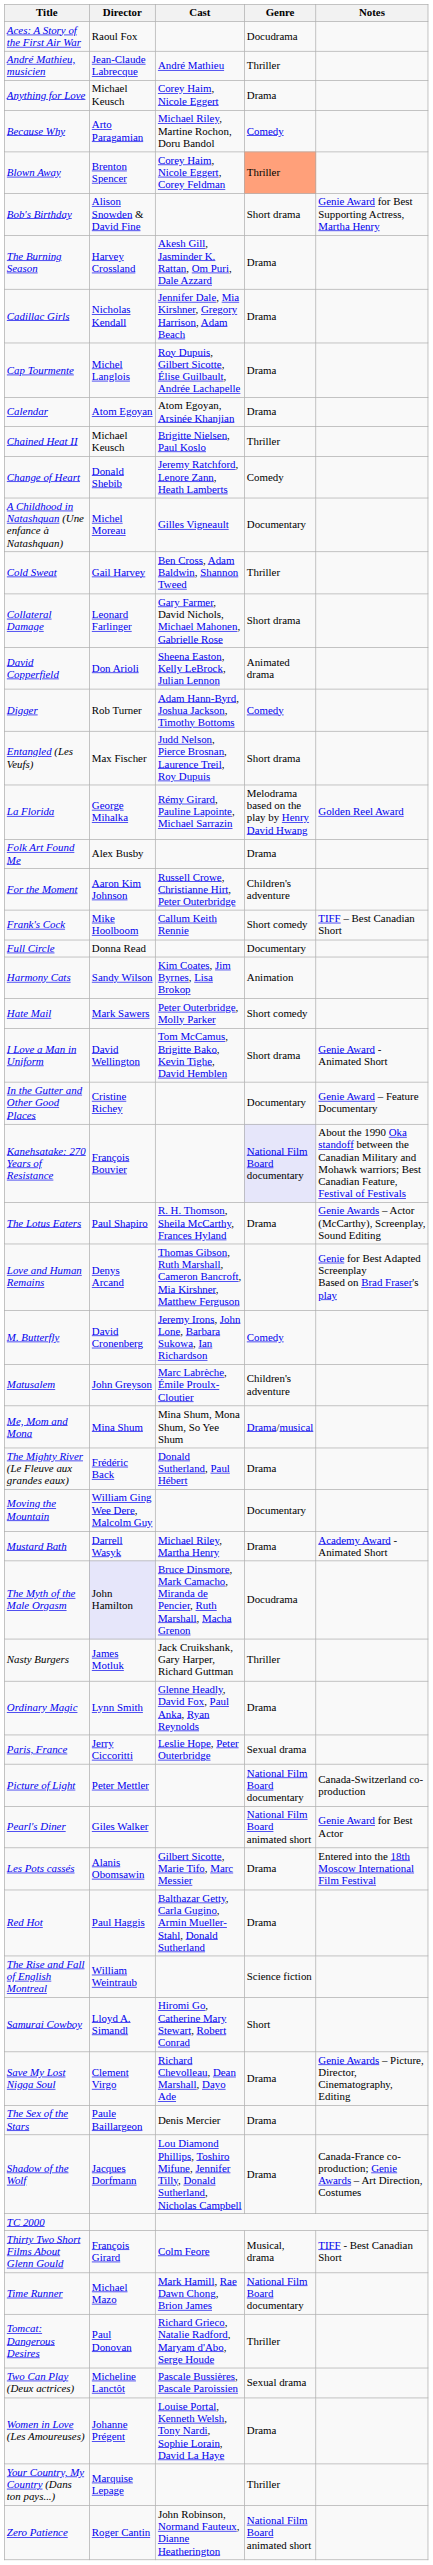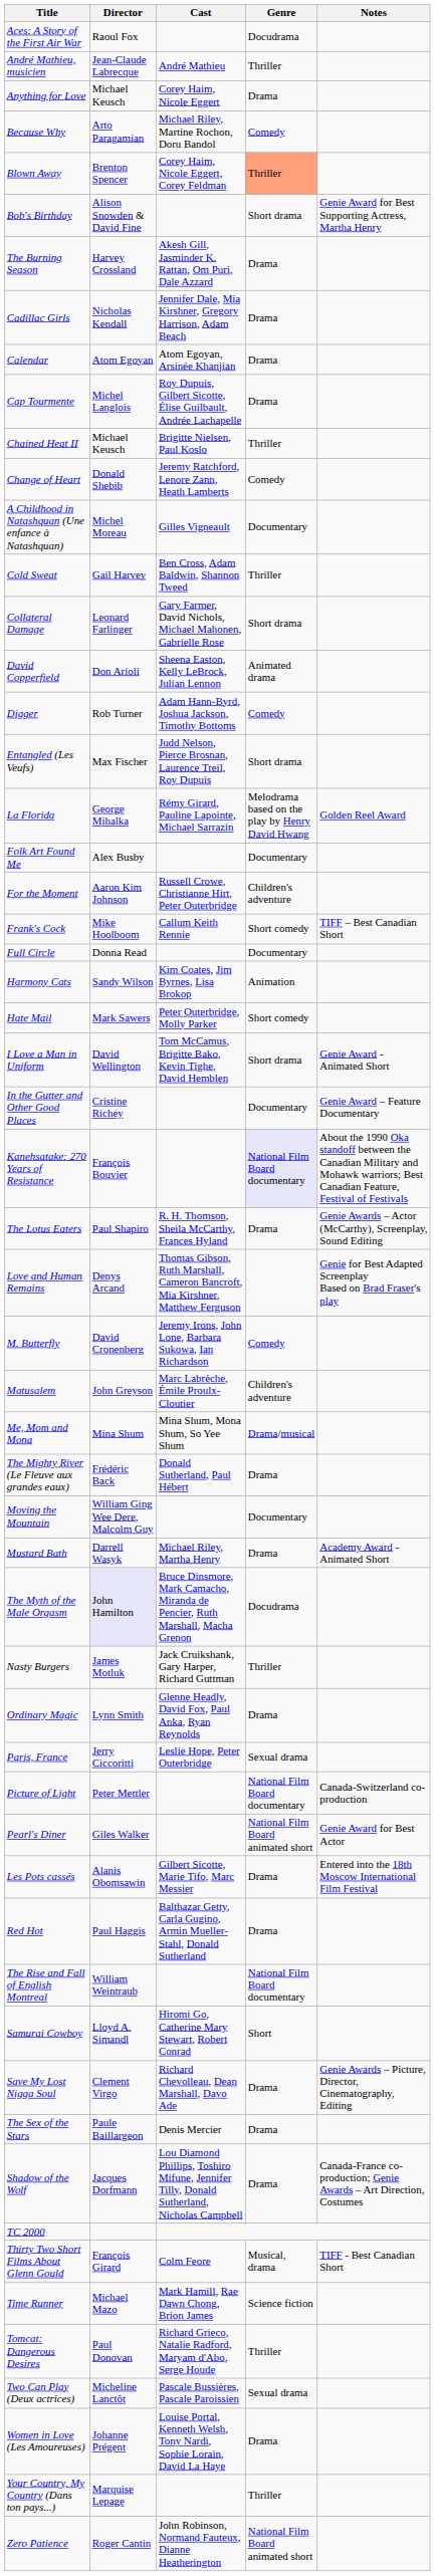 <table class="wikitable" style="width:100%;">
 <tr>
 <th style="width:21%;">Title</th>
 <th style="width:16%;">Director</th>
 <th style="width:22%;">Cast</th>
 <th style="width:13%;">Genre</th>
 <th style="width:28%;">Notes</th>
 </tr>
 <tr>
 <td><em><a href='#'>Aces: A Story of the First Air War</a></em></td>
 <td>Raoul Fox</td>
 <td></td>
 <td>Docudrama</td>
 <td></td>
 </tr>
 <tr>
 <td><em><a href='#'>André Mathieu, musicien</a></em></td>
 <td><a href='#'>Jean-Claude Labrecque</a></td>
 <td><a href='#'>André Mathieu</a></td>
 <td>Thriller</td>
 <td></td>
 </tr>
 <tr>
 <td><em><a href='#'>Anything for Love</a></em></td>
 <td>Michael Keusch</td>
 <td><a href='#'>Corey Haim</a>, <a href='#'>Nicole Eggert</a></td>
 <td>Drama</td>
 <td></td>
 </tr>
 <tr>
 <td><em><a href='#'>Because Why</a></em></td>
 <td><a href='#'>Arto Paragamian</a></td>
 <td><a href='#'>Michael Riley</a>, Martine Rochon, Doru Bandol</td>
 <td><a href='#'>Comedy</a></td>
 <td></td>
 </tr>
 <tr>
 <td><em><a href='#'>Blown Away</a></em></td>
 <td><a href='#'>Brenton Spencer</a></td>
 <td><a href='#'>Corey Haim</a>, <a href='#'>Nicole Eggert</a>, <a href='#'>Corey Feldman</a></td>
 <td style="background: lightsalmon;">Thriller</td>
 <td></td>
 </tr>
 <tr>
 <td><em><a href='#'>Bob's Birthday</a></em></td>
 <td><a href='#'>Alison Snowden</a> & <a href='#'>David Fine</a></td>
 <td></td>
 <td>Short drama</td>
 <td><a href='#'>Genie Award</a> for Best Supporting Actress, <a href='#'>Martha Henry</a></td>
 </tr>
 <tr>
 <td><em><a href='#'>The Burning Season</a></em></td>
 <td><a href='#'>Harvey Crossland</a></td>
 <td><a href='#'>Akesh Gill</a>, <a href='#'>Jasminder K. Rattan</a>, <a href='#'>Om Puri</a>, <a href='#'>Dale Azzard</a></td>
 <td>Drama</td>
 <td></td>
 </tr>
 <tr>
 <td><em><a href='#'>Cadillac Girls</a></em></td>
 <td><a href='#'>Nicholas Kendall</a></td>
 <td><a href='#'>Jennifer Dale</a>, <a href='#'>Mia Kirshner</a>, <a href='#'>Gregory Harrison</a>, <a href='#'>Adam Beach</a></td>
 <td>Drama</td>
 <td></td>
 </tr>
 <tr>
-<td><em><a href='#'>Cap Tourmente</a></em></td>
-<td><a href='#'>Michel Langlois</a></td>
-<td><a href='#'>Roy Dupuis</a>, <a href='#'>Gilbert Sicotte</a>, <a href='#'>Élise Guilbault</a>, <a href='#'>Andrée Lachapelle</a></td>
+<td><em><a href='#'>Calendar</a></em></td>
+<td><a href='#'>Atom Egoyan</a></td>
+<td>Atom Egoyan, <a href='#'>Arsinée Khanjian</a></td>
 <td>Drama</td>
 <td></td>
 </tr>
 <tr>
-<td><em><a href='#'>Calendar</a></em></td>
-<td><a href='#'>Atom Egoyan</a></td>
-<td>Atom Egoyan, <a href='#'>Arsinée Khanjian</a></td>
+<td><em><a href='#'>Cap Tourmente</a></em></td>
+<td><a href='#'>Michel Langlois</a></td>
+<td><a href='#'>Roy Dupuis</a>, <a href='#'>Gilbert Sicotte</a>, <a href='#'>Élise Guilbault</a>, <a href='#'>Andrée Lachapelle</a></td>
 <td>Drama</td>
 <td></td>
 </tr>
 <tr>
 <td><em><a href='#'>Chained Heat II</a></em></td>
 <td>Michael Keusch</td>
 <td><a href='#'>Brigitte Nielsen</a>, <a href='#'>Paul Koslo</a></td>
 <td>Thriller</td>
 <td></td>
 </tr>
 <tr>
 <td><em><a href='#'>Change of Heart</a></em></td>
 <td><a href='#'>Donald Shebib</a></td>
 <td><a href='#'>Jeremy Ratchford</a>, <a href='#'>Lenore Zann</a>, <a href='#'>Heath Lamberts</a></td>
 <td>Comedy</td>
 <td></td>
 </tr>
 <tr>
 <td><em><a href='#'>A Childhood in Natashquan</a> (Une enfance à Natashquan)</em></td>
 <td><a href='#'>Michel Moreau</a></td>
 <td><a href='#'>Gilles Vigneault</a></td>
 <td>Documentary</td>
 <td></td>
 </tr>
 <tr>
 <td><em><a href='#'>Cold Sweat</a></em></td>
 <td><a href='#'>Gail Harvey</a></td>
 <td><a href='#'>Ben Cross</a>, <a href='#'>Adam Baldwin</a>, <a href='#'>Shannon Tweed</a></td>
 <td>Thriller</td>
 <td></td>
 </tr>
 <tr>
 <td><em><a href='#'>Collateral Damage</a></em></td>
 <td><a href='#'>Leonard Farlinger</a></td>
 <td><a href='#'>Gary Farmer</a>, David Nichols, <a href='#'>Michael Mahonen</a>, <a href='#'>Gabrielle Rose</a></td>
 <td>Short drama</td>
 <td></td>
 </tr>
 <tr>
 <td><em><a href='#'>David Copperfield</a></em></td>
 <td><a href='#'>Don Arioli</a></td>
 <td><a href='#'>Sheena Easton</a>, <a href='#'>Kelly LeBrock</a>, <a href='#'>Julian Lennon</a></td>
 <td>Animated drama</td>
 <td></td>
 </tr>
 <tr>
 <td><em><a href='#'>Digger</a></em></td>
 <td>Rob Turner</td>
 <td><a href='#'>Adam Hann-Byrd</a>, <a href='#'>Joshua Jackson</a>, <a href='#'>Timothy Bottoms</a></td>
 <td><a href='#'>Comedy</a></td>
 <td></td>
 </tr>
 <tr>
 <td><em><a href='#'>Entangled</a> (Les Veufs)</em></td>
 <td>Max Fischer</td>
 <td><a href='#'>Judd Nelson</a>, <a href='#'>Pierce Brosnan</a>, <a href='#'>Laurence Treil</a>, <a href='#'>Roy Dupuis</a></td>
 <td>Short drama</td>
 <td></td>
 </tr>
 <tr>
 <td><em><a href='#'>La Florida</a></em></td>
 <td><a href='#'>George Mihalka</a></td>
 <td><a href='#'>Rémy Girard</a>, <a href='#'>Pauline Lapointe</a>, <a href='#'>Michael Sarrazin</a></td>
 <td>Melodrama based on the play by <a href='#'>Henry David Hwang</a></td>
 <td><a href='#'>Golden Reel Award</a></td>
 </tr>
 <tr>
 <td><em><a href='#'>Folk Art Found Me</a></em></td>
 <td>Alex Busby</td>
 <td></td>
-<td>Drama</td>
+<td>Documentary</td>
 <td></td>
 </tr>
 <tr>
 <td><em><a href='#'>For the Moment</a></em></td>
 <td><a href='#'>Aaron Kim Johnson</a></td>
 <td><a href='#'>Russell Crowe</a>, <a href='#'>Christianne Hirt</a>, <a href='#'>Peter Outerbridge</a></td>
 <td>Children's adventure</td>
 <td></td>
 </tr>
 <tr>
 <td><em><a href='#'>Frank's Cock</a></em></td>
 <td><a href='#'>Mike Hoolboom</a></td>
 <td><a href='#'>Callum Keith Rennie</a></td>
 <td>Short comedy</td>
 <td><a href='#'>TIFF</a> – Best Canadian Short</td>
 </tr>
 <tr>
 <td><em><a href='#'>Full Circle</a></em></td>
 <td>Donna Read</td>
 <td></td>
 <td>Documentary</td>
 <td></td>
 </tr>
 <tr>
 <td><em><a href='#'>Harmony Cats</a></em></td>
 <td><a href='#'>Sandy Wilson</a></td>
 <td><a href='#'>Kim Coates</a>, <a href='#'>Jim Byrnes</a>, <a href='#'>Lisa Brokop</a></td>
 <td>Animation</td>
 <td></td>
 </tr>
 <tr>
 <td><em><a href='#'>Hate Mail</a></em></td>
 <td><a href='#'>Mark Sawers</a></td>
 <td><a href='#'>Peter Outerbridge</a>, <a href='#'>Molly Parker</a></td>
 <td>Short comedy</td>
 <td></td>
 </tr>
 <tr>
 <td><em><a href='#'>I Love a Man in Uniform</a></em></td>
 <td><a href='#'>David Wellington</a></td>
 <td><a href='#'>Tom McCamus</a>, <a href='#'>Brigitte Bako</a>, <a href='#'>Kevin Tighe</a>, <a href='#'>David Hemblen</a></td>
 <td>Short drama</td>
 <td><a href='#'>Genie Award</a> - Animated Short</td>
 </tr>
 <tr>
 <td><em><a href='#'>In the Gutter and Other Good Places</a></em></td>
 <td><a href='#'>Cristine Richey</a></td>
 <td></td>
 <td>Documentary</td>
 <td><a href='#'>Genie Award</a> – Feature Documentary</td>
 </tr>
 <tr>
 <td><em><a href='#'>Kanehsatake: 270 Years of Resistance</a></em></td>
 <td><a href='#'>François Bouvier</a></td>
 <td></td>
 <td style="background: lavender;"><a href='#'>National Film Board</a> documentary</td>
 <td>About the 1990 <a href='#'>Oka standoff</a> between the Canadian Military and Mohawk warriors; Best Canadian Feature, <a href='#'>Festival of Festivals</a></td>
 </tr>
 <tr>
 <td><em><a href='#'>The Lotus Eaters</a></em></td>
 <td><a href='#'>Paul Shapiro</a></td>
 <td><a href='#'>R. H. Thomson</a>, <a href='#'>Sheila McCarthy</a>, <a href='#'>Frances Hyland</a></td>
 <td>Drama</td>
 <td><a href='#'>Genie Awards</a> – Actor (McCarthy), Screenplay, Sound Editing</td>
 </tr>
 <tr>
 <td><em><a href='#'>Love and Human Remains</a></em></td>
 <td><a href='#'>Denys Arcand</a></td>
 <td><a href='#'>Thomas Gibson</a>, <a href='#'>Ruth Marshall</a>, <a href='#'>Cameron Bancroft</a>, <a href='#'>Mia Kirshner</a>, <a href='#'>Matthew Ferguson</a></td>
 <td></td>
 <td><a href='#'>Genie</a> for Best Adapted Screenplay<br>Based on <a href='#'>Brad Fraser</a>'s <a href='#'>play</a></td>
 </tr>
 <tr>
 <td><em><a href='#'>M. Butterfly</a></em></td>
 <td><a href='#'>David Cronenberg</a></td>
 <td><a href='#'>Jeremy Irons</a>, <a href='#'>John Lone</a>, <a href='#'>Barbara Sukowa</a>, <a href='#'>Ian Richardson</a></td>
 <td><a href='#'>Comedy</a></td>
 <td></td>
 </tr>
 <tr>
 <td><em><a href='#'>Matusalem</a></em></td>
 <td><a href='#'>John Greyson</a></td>
 <td><a href='#'>Marc Labrèche</a>, <a href='#'>Émile Proulx-Cloutier</a></td>
 <td>Children's adventure</td>
 <td></td>
 </tr>
 <tr>
 <td><em><a href='#'>Me, Mom and Mona</a></em></td>
 <td><a href='#'>Mina Shum</a></td>
 <td>Mina Shum, Mona Shum, So Yee Shum</td>
 <td><a href='#'>Drama</a>/<a href='#'>musical</a></td>
 <td></td>
 </tr>
 <tr>
 <td><em><a href='#'>The Mighty River</a> (Le Fleuve aux grandes eaux)</em></td>
 <td><a href='#'>Frédéric Back</a></td>
 <td><a href='#'>Donald Sutherland</a>, <a href='#'>Paul Hébert</a></td>
 <td>Drama</td>
 <td></td>
 </tr>
 <tr>
 <td><em><a href='#'>Moving the Mountain</a></em></td>
 <td><a href='#'>William Ging Wee Dere</a>, <a href='#'>Malcolm Guy</a></td>
 <td></td>
 <td>Documentary</td>
 <td></td>
 </tr>
 <tr>
 <td><em><a href='#'>Mustard Bath</a></em></td>
 <td><a href='#'>Darrell Wasyk</a></td>
 <td><a href='#'>Michael Riley</a>, <a href='#'>Martha Henry</a></td>
 <td>Drama</td>
 <td><a href='#'>Academy Award</a> - Animated Short</td>
 </tr>
 <tr>
 <td><em><a href='#'>The Myth of the Male Orgasm</a></em></td>
 <td style="background: lavender;">John Hamilton</td>
 <td><a href='#'>Bruce Dinsmore</a>, <a href='#'>Mark Camacho</a>, <a href='#'>Miranda de Pencier</a>, <a href='#'>Ruth Marshall</a>, <a href='#'>Macha Grenon</a></td>
 <td>Docudrama</td>
 <td></td>
 </tr>
 <tr>
 <td><em>Nasty Burgers</em></td>
 <td><a href='#'>James Motluk</a></td>
 <td>Jack Cruikshank, Gary Harper, Richard Guttman</td>
 <td>Thriller</td>
 <td></td>
 </tr>
 <tr>
 <td><em><a href='#'>Ordinary Magic</a></em></td>
 <td><a href='#'>Lynn Smith</a></td>
 <td><a href='#'>Glenne Headly</a>, <a href='#'>David Fox</a>, <a href='#'>Paul Anka</a>, <a href='#'>Ryan Reynolds</a></td>
 <td>Drama</td>
 <td></td>
 </tr>
 <tr>
 <td><em><a href='#'>Paris, France</a></em></td>
 <td><a href='#'>Jerry Ciccoritti</a></td>
 <td><a href='#'>Leslie Hope</a>, <a href='#'>Peter Outerbridge</a></td>
 <td>Sexual drama</td>
 <td></td>
 </tr>
 <tr>
 <td><em><a href='#'>Picture of Light</a></em></td>
 <td><a href='#'>Peter Mettler</a></td>
 <td></td>
 <td><a href='#'>National Film Board</a> documentary</td>
 <td>Canada-Switzerland co-production</td>
 </tr>
 <tr>
 <td><em><a href='#'>Pearl's Diner</a></em></td>
 <td><a href='#'>Giles Walker</a></td>
 <td></td>
 <td><a href='#'>National Film Board</a> animated short</td>
 <td><a href='#'>Genie Award</a> for Best Actor</td>
 </tr>
 <tr>
 <td><em><a href='#'>Les Pots cassés</a></em></td>
 <td><a href='#'>Alanis Obomsawin</a></td>
 <td><a href='#'>Gilbert Sicotte</a>, <a href='#'>Marie Tifo</a>, <a href='#'>Marc Messier</a></td>
 <td>Drama</td>
 <td>Entered into the <a href='#'>18th Moscow International Film Festival</a></td>
 </tr>
 <tr>
 <td><em><a href='#'>Red Hot</a></em></td>
 <td><a href='#'>Paul Haggis</a></td>
 <td><a href='#'>Balthazar Getty</a>, <a href='#'>Carla Gugino</a>, <a href='#'>Armin Mueller-Stahl</a>, <a href='#'>Donald Sutherland</a></td>
 <td>Drama</td>
 <td></td>
 </tr>
 <tr>
 <td><em><a href='#'>The Rise and Fall of English Montreal</a></em></td>
 <td><a href='#'>William Weintraub</a></td>
 <td></td>
-<td>Science fiction</td>
+<td><a href='#'>National Film Board</a> documentary</td>
 <td></td>
 </tr>
 <tr>
 <td><em><a href='#'>Samurai Cowboy</a></em></td>
 <td><a href='#'>Lloyd A. Simandl</a></td>
 <td><a href='#'>Hiromi Go</a>, <a href='#'>Catherine Mary Stewart</a>, <a href='#'>Robert Conrad</a></td>
 <td>Short</td>
 <td></td>
 </tr>
 <tr>
 <td><em><a href='#'>Save My Lost Nigga Soul</a></em></td>
 <td><a href='#'>Clement Virgo</a></td>
 <td><a href='#'>Richard Chevolleau</a>, <a href='#'>Dean Marshall</a>, <a href='#'>Dayo Ade</a></td>
 <td>Drama</td>
 <td><a href='#'>Genie Awards</a> – Picture, Director, Cinematography, Editing</td>
 </tr>
 <tr>
 <td><em><a href='#'>The Sex of the Stars</a></em></td>
 <td><a href='#'>Paule Baillargeon</a></td>
 <td>Denis Mercier</td>
 <td>Drama</td>
 <td></td>
 </tr>
 <tr>
 <td><em><a href='#'>Shadow of the Wolf</a></em></td>
 <td><a href='#'>Jacques Dorfmann</a></td>
 <td><a href='#'>Lou Diamond Phillips</a>, <a href='#'>Toshiro Mifune</a>, <a href='#'>Jennifer Tilly</a>, <a href='#'>Donald Sutherland</a>, <a href='#'>Nicholas Campbell</a></td>
 <td>Drama</td>
 <td>Canada-France co-production; <a href='#'>Genie Awards</a> – Art Direction, Costumes</td>
 </tr>
 <tr>
 <td><em><a href='#'>TC 2000</a></em></td>
 <td></td>
 </tr>
 <tr>
 <td><em><a href='#'>Thirty Two Short Films About Glenn Gould</a></em></td>
 <td><a href='#'>François Girard</a></td>
 <td><a href='#'>Colm Feore</a></td>
 <td>Musical, drama</td>
 <td><a href='#'>TIFF</a> - Best Canadian Short</td>
 </tr>
 <tr>
 <td><em><a href='#'>Time Runner</a></em></td>
 <td><a href='#'>Michael Mazo</a></td>
 <td><a href='#'>Mark Hamill</a>, <a href='#'>Rae Dawn Chong</a>, <a href='#'>Brion James</a></td>
-<td><a href='#'>National Film Board</a> documentary</td>
+<td>Science fiction</td>
 <td></td>
 </tr>
 <tr>
 <td><em><a href='#'>Tomcat: Dangerous Desires</a></em></td>
 <td><a href='#'>Paul Donovan</a></td>
 <td><a href='#'>Richard Grieco</a>, <a href='#'>Natalie Radford</a>, <a href='#'>Maryam d'Abo</a>, <a href='#'>Serge Houde</a></td>
 <td>Thriller</td>
 <td></td>
 </tr>
 <tr>
 <td><em><a href='#'>Two Can Play</a> (Deux actrices)</em></td>
 <td><a href='#'>Micheline Lanctôt</a></td>
 <td><a href='#'>Pascale Bussières</a>, <a href='#'>Pascale Paroissien</a></td>
 <td>Sexual drama</td>
 <td></td>
 </tr>
 <tr>
 <td><em><a href='#'>Women in Love</a> (Les Amoureuses)</em></td>
 <td><a href='#'>Johanne Prégent</a></td>
 <td><a href='#'>Louise Portal</a>, <a href='#'>Kenneth Welsh</a>, <a href='#'>Tony Nardi</a>, <a href='#'>Sophie Lorain</a>, <a href='#'>David La Haye</a></td>
 <td>Drama</td>
 <td></td>
 </tr>
 <tr>
 <td><em><a href='#'>Your Country, My Country</a> (Dans ton pays...)</em></td>
 <td><a href='#'>Marquise Lepage</a></td>
 <td></td>
 <td>Thriller</td>
 <td></td>
 </tr>
 <tr>
 <td><em><a href='#'>Zero Patience</a></em></td>
 <td><a href='#'>Roger Cantin</a></td>
 <td>John Robinson, <a href='#'>Normand Fauteux</a>, <a href='#'>Dianne Heatherington</a></td>
 <td><a href='#'>National Film Board</a> animated short</td>
 <td></td>
 </tr>
 </table>
